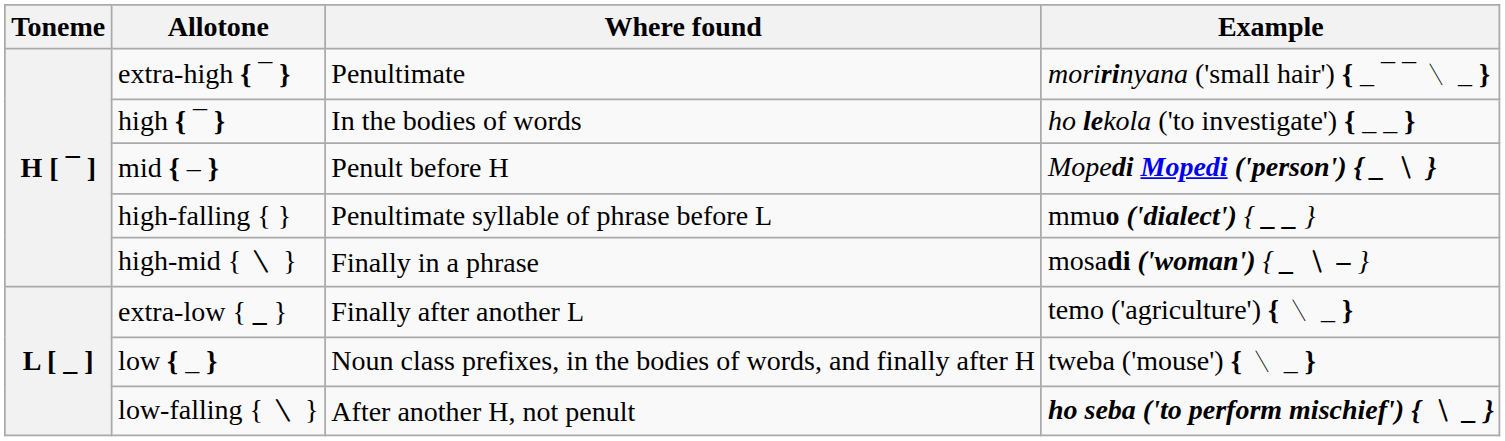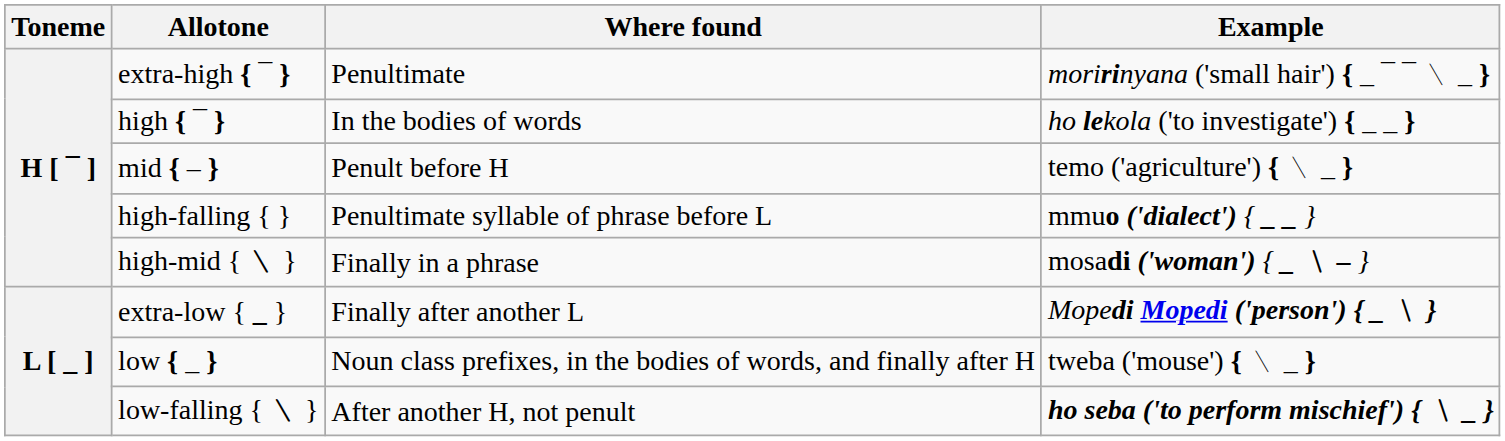 <table class = "wikitable">
 <tr>
 <th>Toneme</th>
 <th>Allotone</th>
 <th>Where found</th>
 <th>Example</th>
 </tr>
 <tr>
 <th rowspan = "5">H <strong>[</strong> ¯ <strong>]</strong></th>
 <td>extra-high <strong>{</strong> <span>¯</span> <strong>}</strong></td>
 <td>Penultimate</td>
 <td> <em>mori<strong>ri</strong>nyana</em> ('small hair') <strong>{</strong> _ ¯ <span>¯</span> <span>﹨</span> <span>_</span> <strong>}</strong></td>
 </tr>
 <tr>
 <td>high <strong>{</strong> ¯ <strong>}</strong></td>
 <td>In the bodies of words</td>
 <td> <em>ho <strong>le</strong>kola</em> ('to investigate') <strong>{</strong> _   _ <strong>}</strong></td>
 </tr>
 <tr>
 <td>mid <strong>{</strong> – <strong>}</strong></td>
 <td>Penult before H</td>
-<td> <em>Mope<strong>di<strong><em> <a href='#'>Mopedi</a> ('person') </strong>{<strong> _ <span>﹨</span>  </strong>}<strong></td>
+<td> </em>te</strong>mo</em></strong> ('agriculture') <strong>{</strong> <span>﹨</span> <span>_</span> <strong>}</strong></td>
 </tr>
 <tr>
 <td>high-falling </strong>{<strong>  </strong>}<strong></td>
 <td>Penultimate syllable of phrase before L</td>
 <td> </em>m</strong>mu<strong>o<em> ('dialect') </strong>{<strong> _ <span></span> _ </strong>}<strong></td>
 </tr>
 <tr>
 <td>high-mid </strong>{<strong> <span>﹨</span> </strong>}<strong></td>
 <td>Finally in a phrase</td>
 <td> </em>mo</strong>sa<strong>di<em> ('woman') </strong>{<strong> _ <span>﹨</span> – </strong>}<strong></td>
 </tr>
 <tr>
 <th rowspan = "3">L </strong>[<strong> _ </strong>]<strong></th>
 <td>extra-low </strong>{<strong> <span>_</span> </strong>}<strong></td>
 <td>Finally after another L</td>
-<td> </em>te</strong>mo</em></strong> ('agriculture') <strong>{</strong> <span>﹨</span> <span>_</span> <strong>}</strong></td>
+<td> <em>Mope<strong>di<strong><em> <a href='#'>Mopedi</a> ('person') </strong>{<strong> _ <span>﹨</span>  </strong>}<strong></td>
 </tr>
 <tr>
 <td>low <strong>{</strong> _ <strong>}</strong></td>
 <td>Noun class prefixes, in the bodies of words, and finally after H</td>
 <td> </em></strong>twe</strong>ba</em> ('mouse') <strong>{</strong> <span>﹨</span> <span>_</span> <strong>}</strong></td>
 </tr>
 <tr>
 <td>low-falling </strong>{<strong> <span>﹨</span> </strong>}<strong></td>
 <td>After another H, not penult</td>
 <td> <strong><em>ho<strong> seba<em> ('to perform mischief') </strong>{<strong>  <span>﹨</span> <span>_</span> </strong>}<strong></td>
 </tr>
 </table>
